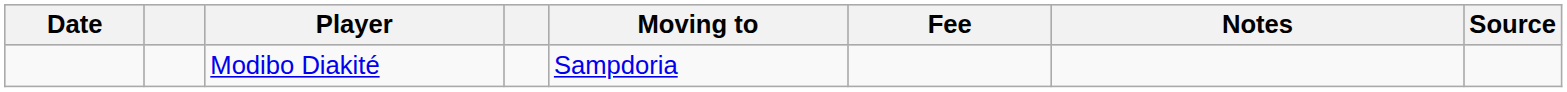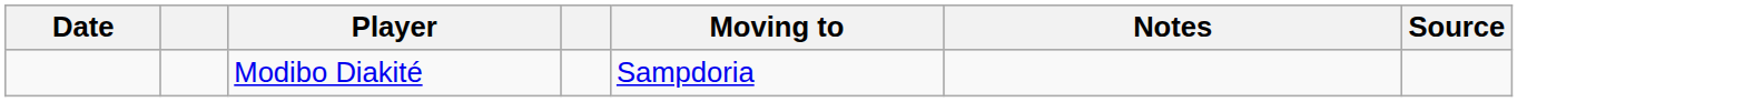 <table class="wikitable sortable">
 <tr>
 <th style="width:80px;">Date</th>
 <th style="width:30px;"></th>
 <th style="width:180px;">Player</th>
 <th style="width:20px;"></th>
 <th style="width:180px;">Moving to</th>
-<th style="width:120px;" class="unsortable">Fee</th>
 <th style="width:250px;" class="unsortable">Notes</th>
 <th style="width:20px;">Source</th>
 </tr>
 <tr>
 <td></td>
 <td align=center></td>
 <td> <a href='#'>Modibo Diakité</a></td>
 <td align=center></td>
 <td> <a href='#'>Sampdoria</a></td>
 <td align=center></td>
-<td align=center></td>
 <td></td>
 </tr>
 </table>
